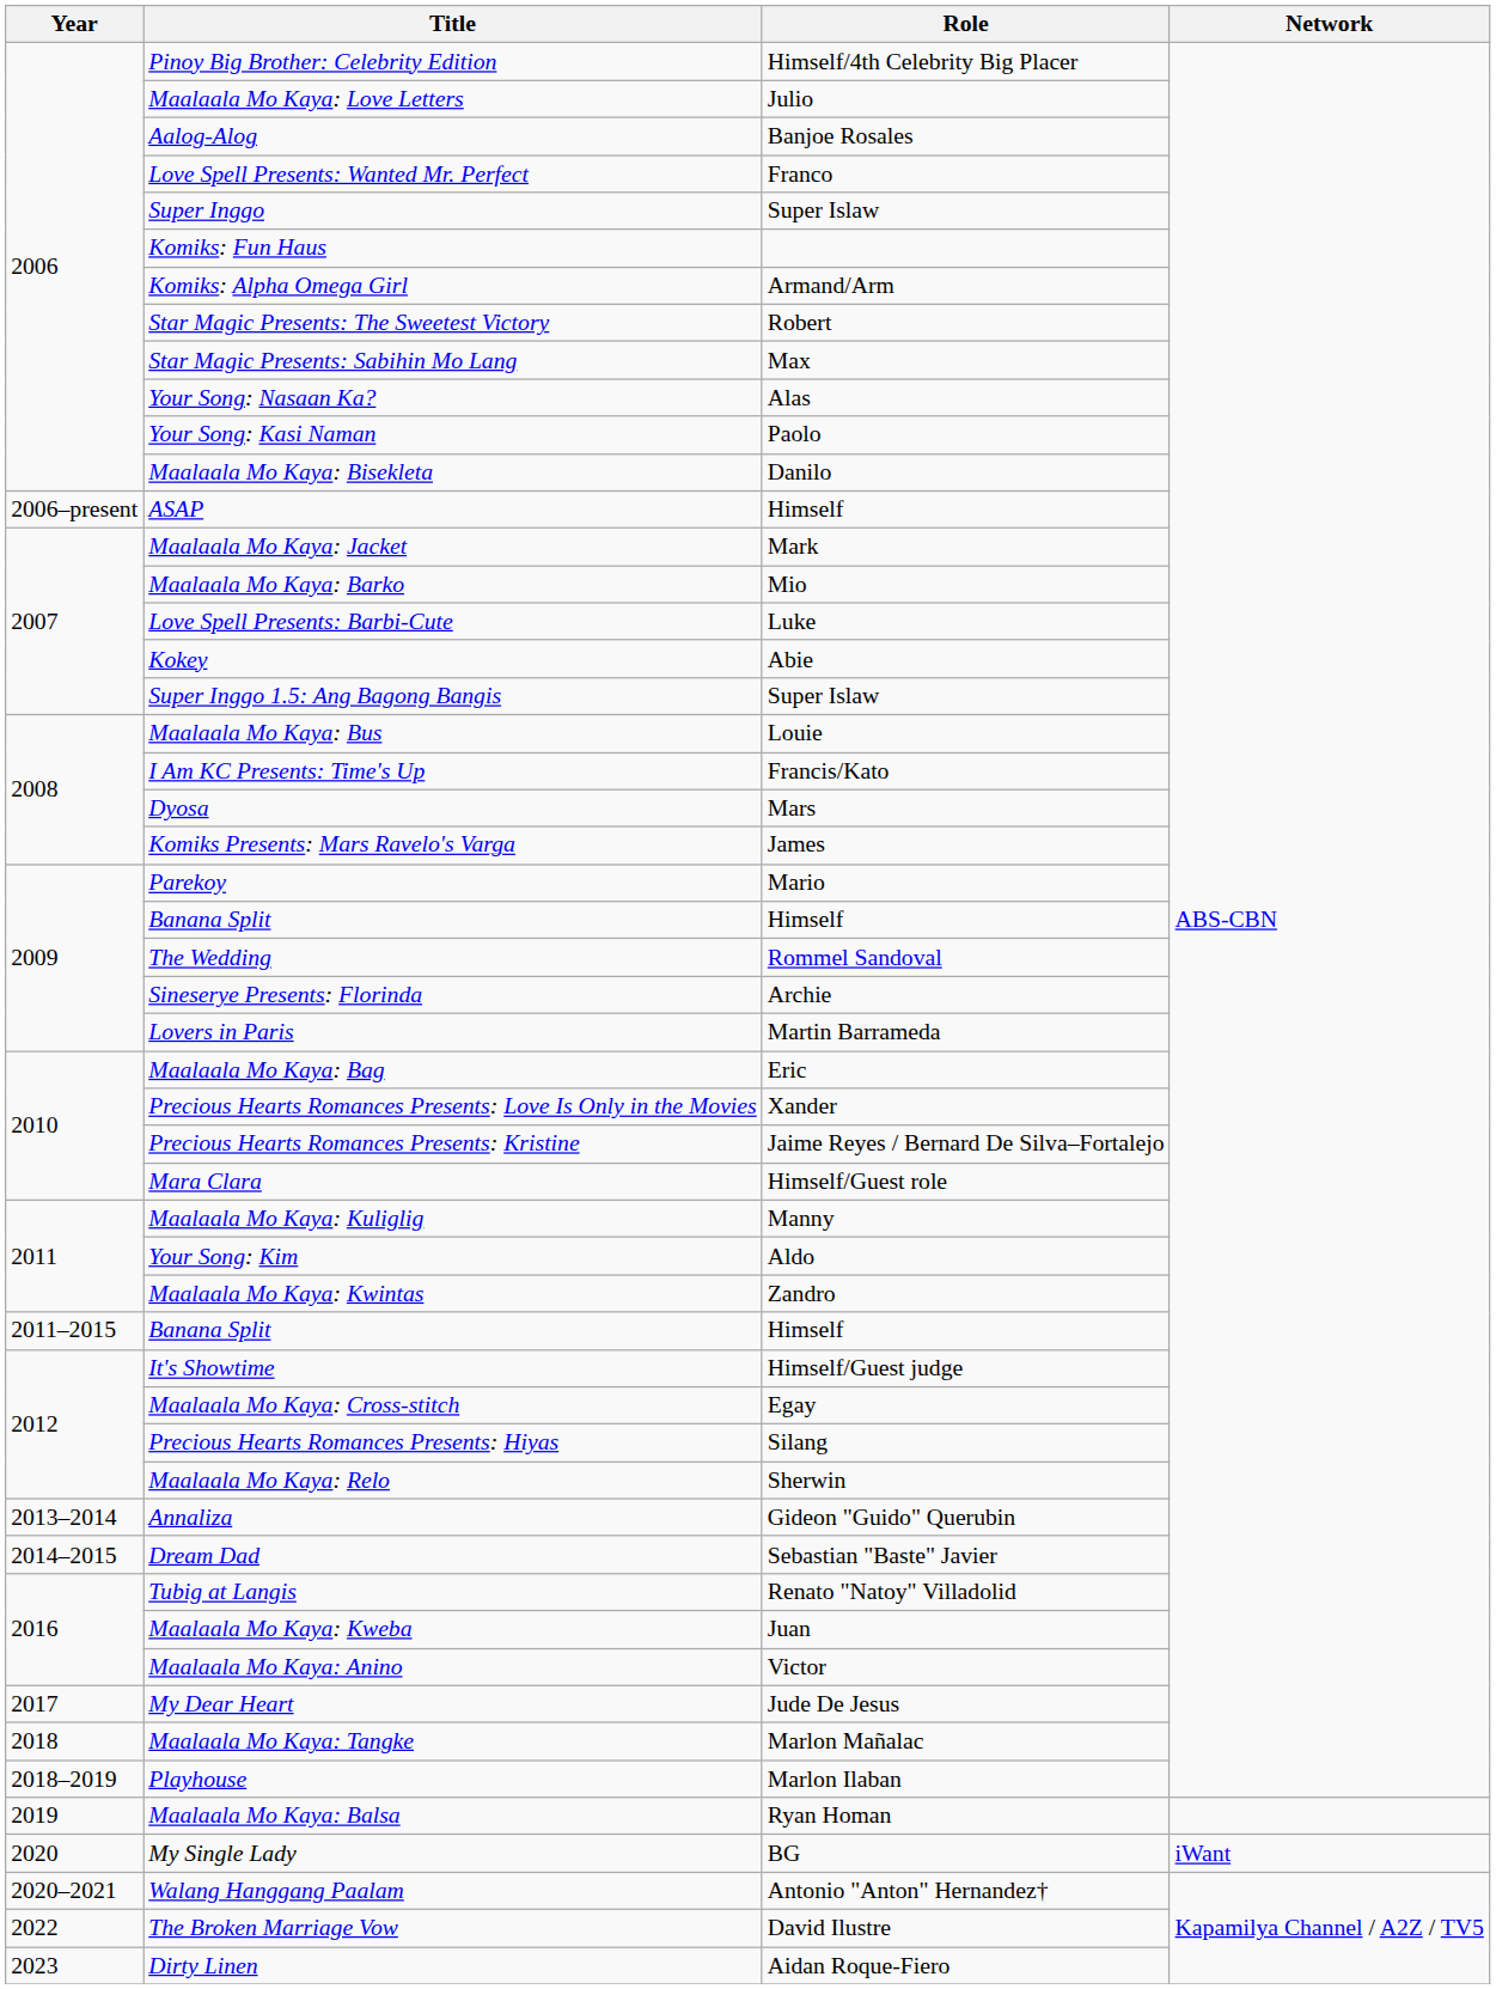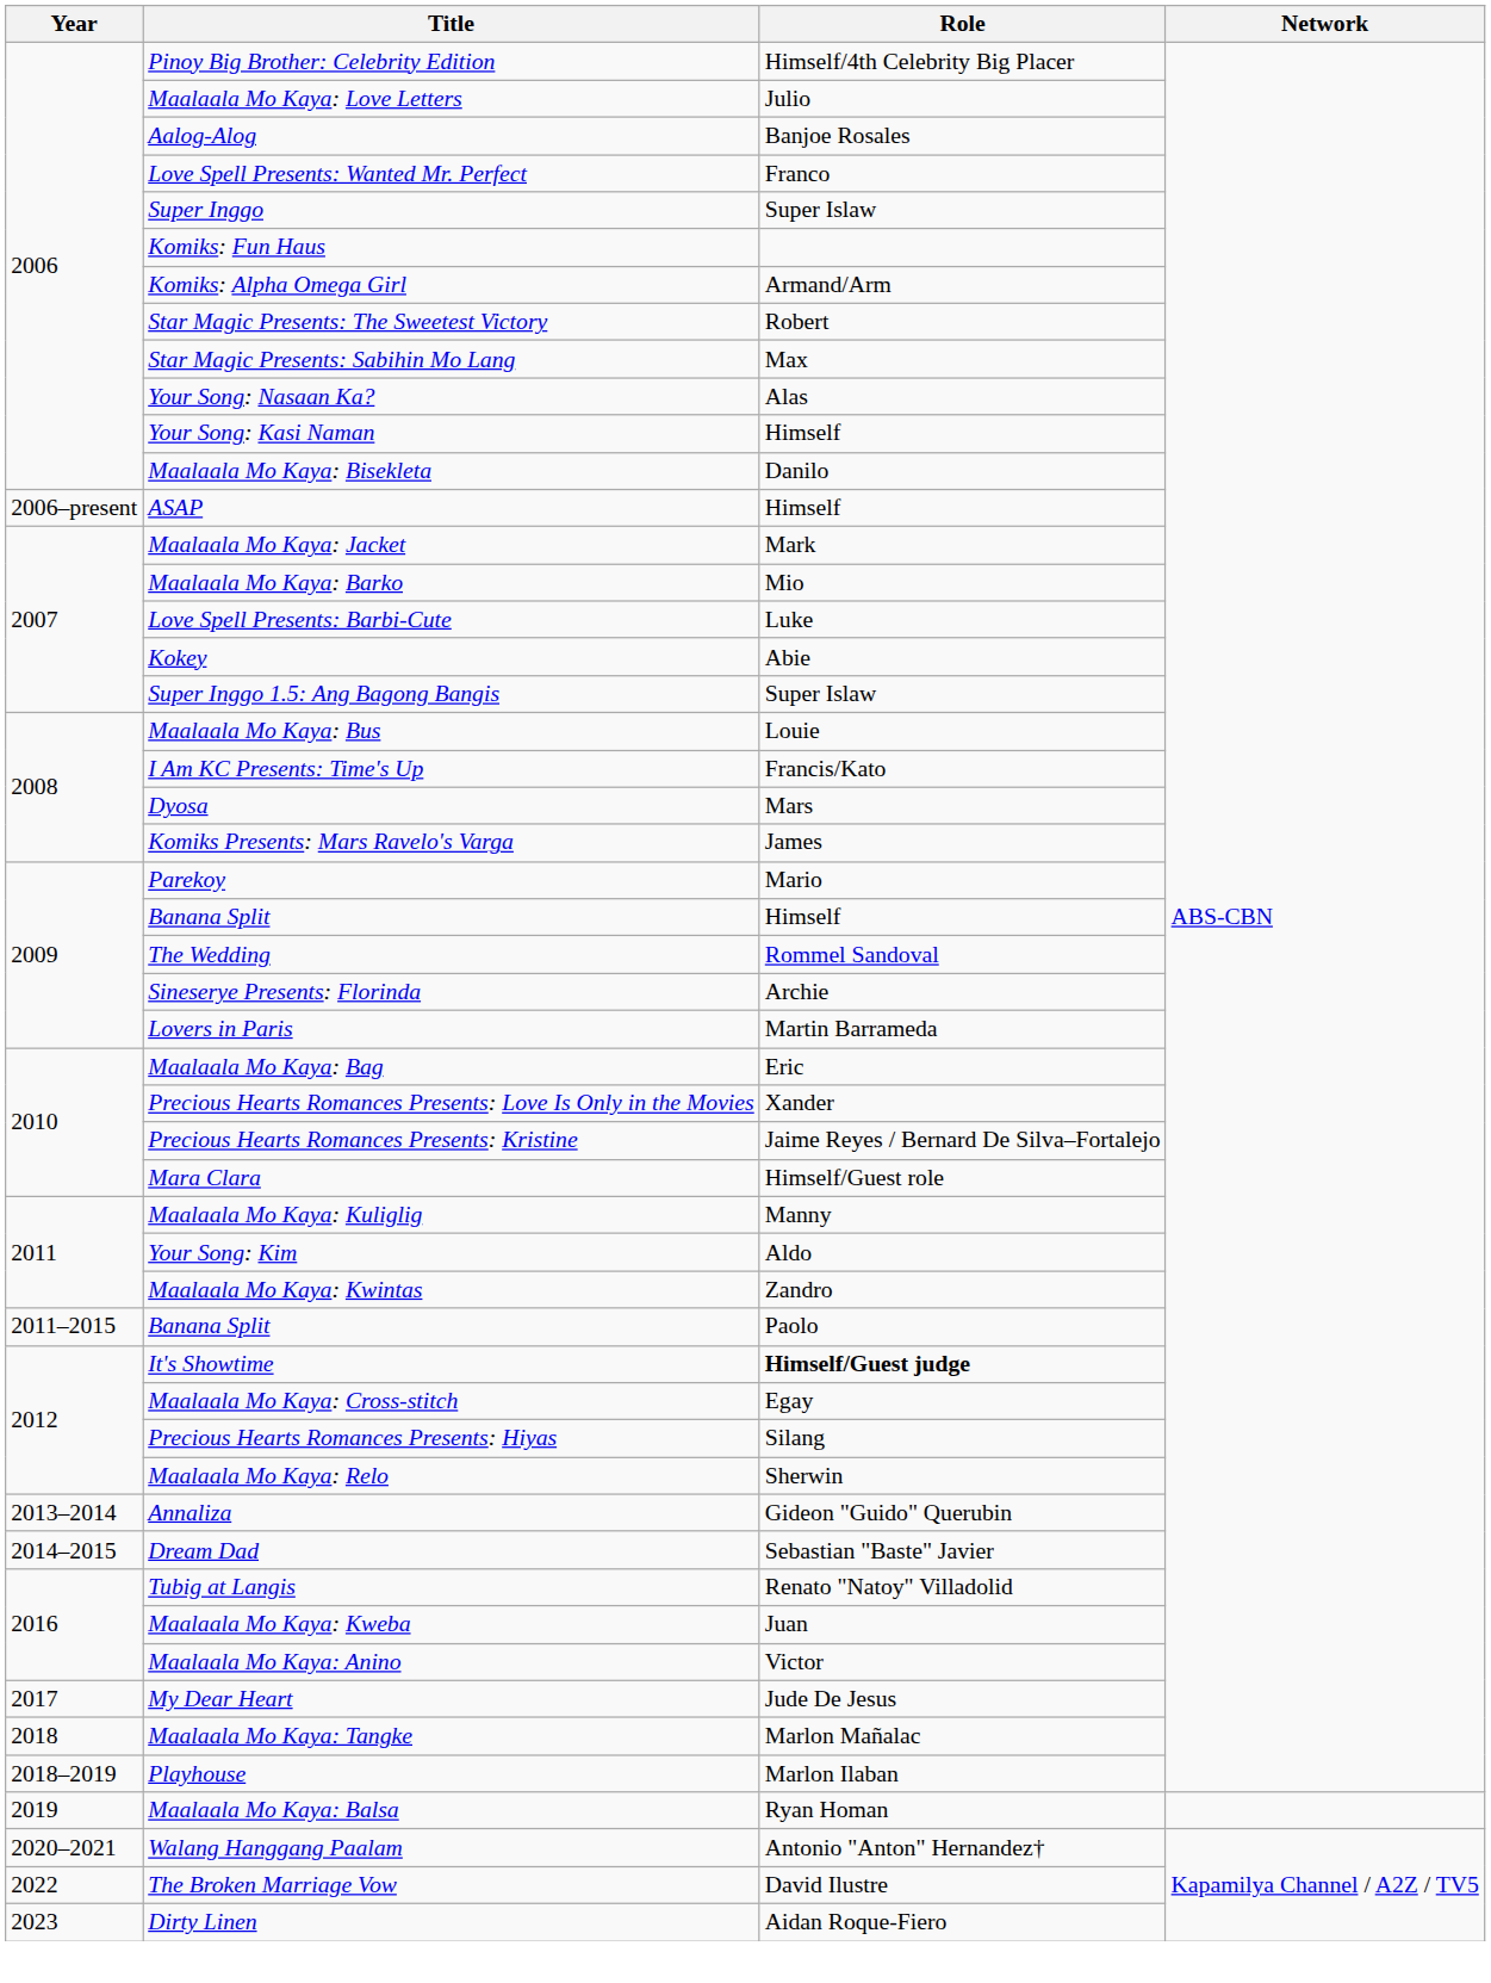 <table class="wikitable sortable">
 <tr>
 <th>Year</th>
 <th>Title</th>
 <th>Role</th>
 <th>Network</th>
 </tr>
 <tr>
 <td rowspan="12">2006</td>
 <td><em><a href='#'>Pinoy Big Brother: Celebrity Edition</a></em></td>
 <td>Himself/4th Celebrity Big Placer</td>
 <td rowspan=47><a href='#'>ABS-CBN</a></td>
 </tr>
 <tr>
 <td><em><a href='#'>Maalaala Mo Kaya</a>: <a href='#'>Love Letters</a></em></td>
 <td>Julio</td>
 </tr>
 <tr>
 <td><em><a href='#'>Aalog-Alog</a></em></td>
 <td>Banjoe Rosales</td>
 </tr>
 <tr>
 <td><em><a href='#'>Love Spell Presents: Wanted Mr. Perfect</a></em></td>
 <td>Franco</td>
 </tr>
 <tr>
 <td><em><a href='#'>Super Inggo</a></em></td>
 <td>Super Islaw</td>
 </tr>
 <tr>
 <td><em><a href='#'>Komiks</a>: <a href='#'>Fun Haus</a></em></td>
 <td></td>
 </tr>
 <tr>
 <td><em><a href='#'>Komiks</a>: <a href='#'>Alpha Omega Girl</a></em></td>
 <td>Armand/Arm</td>
 </tr>
 <tr>
 <td><em><a href='#'>Star Magic Presents: The Sweetest Victory</a></em></td>
 <td>Robert</td>
 </tr>
 <tr>
 <td><em><a href='#'>Star Magic Presents: Sabihin Mo Lang</a></em></td>
 <td>Max</td>
 </tr>
 <tr>
 <td><em><a href='#'>Your Song</a>: <a href='#'>Nasaan Ka?</a></em></td>
 <td>Alas</td>
 </tr>
 <tr>
 <td><em><a href='#'>Your Song</a>: <a href='#'>Kasi Naman</a></em></td>
-<td>Paolo</td>
+<td>Himself</td>
 </tr>
 <tr>
 <td><em><a href='#'>Maalaala Mo Kaya</a>: <a href='#'>Bisekleta</a></em></td>
 <td>Danilo</td>
 </tr>
 <tr>
 <td>2006–present</td>
 <td><em><a href='#'>ASAP</a></em></td>
 <td>Himself</td>
 </tr>
 <tr>
 <td rowspan="5">2007</td>
 <td><em><a href='#'>Maalaala Mo Kaya</a>: <a href='#'>Jacket</a></em></td>
 <td>Mark</td>
 </tr>
 <tr>
 <td><em><a href='#'>Maalaala Mo Kaya</a>: <a href='#'>Barko</a></em></td>
 <td>Mio</td>
 </tr>
 <tr>
 <td><em><a href='#'>Love Spell Presents: Barbi-Cute</a></em></td>
 <td>Luke</td>
 </tr>
 <tr>
 <td><em><a href='#'>Kokey</a></em></td>
 <td>Abie</td>
 </tr>
 <tr>
 <td><em><a href='#'>Super Inggo 1.5: Ang Bagong Bangis</a></em></td>
 <td>Super Islaw</td>
 </tr>
 <tr>
 <td rowspan="4">2008</td>
 <td><em><a href='#'>Maalaala Mo Kaya</a>: <a href='#'>Bus</a></em></td>
 <td>Louie</td>
 </tr>
 <tr>
 <td><em><a href='#'>I Am KC Presents: Time's Up</a></em></td>
 <td>Francis/Kato</td>
 </tr>
 <tr>
 <td><em><a href='#'>Dyosa</a></em></td>
 <td>Mars</td>
 </tr>
 <tr>
 <td><em><a href='#'>Komiks Presents</a>: <a href='#'>Mars Ravelo's Varga</a></em></td>
 <td>James</td>
 </tr>
 <tr>
 <td rowspan="5">2009</td>
 <td><em><a href='#'>Parekoy</a></em></td>
 <td>Mario</td>
 </tr>
 <tr>
 <td><em><a href='#'>Banana Split</a></em></td>
 <td>Himself</td>
 </tr>
 <tr>
 <td><em><a href='#'>The Wedding</a></em></td>
 <td><a href='#'>Rommel Sandoval</a></td>
 </tr>
 <tr>
 <td><em><a href='#'>Sineserye Presents</a>: <a href='#'>Florinda</a></em></td>
 <td>Archie</td>
 </tr>
 <tr>
 <td><em><a href='#'>Lovers in Paris</a></em></td>
 <td>Martin Barrameda</td>
 </tr>
 <tr>
 <td rowspan="4">2010</td>
 <td><em><a href='#'>Maalaala Mo Kaya</a>: <a href='#'>Bag</a></em></td>
 <td>Eric</td>
 </tr>
 <tr>
 <td><em><a href='#'>Precious Hearts Romances Presents</a>: <a href='#'>Love Is Only in the Movies</a></em></td>
 <td>Xander</td>
 </tr>
 <tr>
 <td><em><a href='#'>Precious Hearts Romances Presents</a>: <a href='#'>Kristine</a></em></td>
 <td>Jaime Reyes / Bernard De Silva–Fortalejo</td>
 </tr>
 <tr>
 <td><em><a href='#'>Mara Clara</a></em></td>
 <td>Himself/Guest role</td>
 </tr>
 <tr>
 <td rowspan="3">2011</td>
 <td><em><a href='#'>Maalaala Mo Kaya</a>: <a href='#'>Kuliglig</a></em></td>
 <td>Manny</td>
 </tr>
 <tr>
 <td><em><a href='#'>Your Song</a>: <a href='#'>Kim</a></em></td>
 <td>Aldo</td>
 </tr>
 <tr>
 <td><em><a href='#'>Maalaala Mo Kaya</a>: <a href='#'>Kwintas</a></em></td>
 <td>Zandro</td>
 </tr>
 <tr>
 <td>2011–2015</td>
 <td><em><a href='#'>Banana Split</a></em></td>
-<td>Himself</td>
+<td>Paolo</td>
 </tr>
 <tr>
 <td rowspan="4">2012</td>
 <td><em><a href='#'>It's Showtime</a></em></td>
-<td>Himself/Guest judge</td>
+<td><strong>Himself/Guest judge</strong></td>
 </tr>
 <tr>
 <td><em><a href='#'>Maalaala Mo Kaya</a>: <a href='#'>Cross-stitch</a></em></td>
 <td>Egay</td>
 </tr>
 <tr>
 <td><em><a href='#'>Precious Hearts Romances Presents</a>: <a href='#'>Hiyas</a></em></td>
 <td>Silang</td>
 </tr>
 <tr>
 <td><em><a href='#'>Maalaala Mo Kaya</a>: <a href='#'>Relo</a></em></td>
 <td>Sherwin</td>
 </tr>
 <tr>
 <td>2013–2014</td>
 <td><em><a href='#'>Annaliza</a></em></td>
 <td>Gideon "Guido" Querubin</td>
 </tr>
 <tr>
 <td>2014–2015</td>
 <td><em><a href='#'>Dream Dad</a></em></td>
 <td>Sebastian "Baste" Javier</td>
 </tr>
 <tr>
 <td rowspan="3">2016</td>
 <td><em><a href='#'>Tubig at Langis</a></em></td>
 <td>Renato "Natoy" Villadolid</td>
 </tr>
 <tr>
 <td><em><a href='#'>Maalaala Mo Kaya</a>: <a href='#'>Kweba</a></em></td>
 <td>Juan</td>
 </tr>
 <tr>
 <td><em><a href='#'>Maalaala Mo Kaya: Anino</a></em></td>
 <td>Victor</td>
 </tr>
 <tr>
 <td>2017</td>
 <td><em><a href='#'>My Dear Heart</a></em></td>
 <td>Jude De Jesus</td>
 </tr>
 <tr>
 <td>2018</td>
 <td><em><a href='#'>Maalaala Mo Kaya: Tangke</a></em></td>
 <td>Marlon Mañalac</td>
 </tr>
 <tr>
 <td>2018–2019</td>
 <td><em><a href='#'>Playhouse</a></em></td>
 <td>Marlon Ilaban</td>
 </tr>
 <tr>
 <td>2019</td>
 <td><em><a href='#'>Maalaala Mo Kaya: Balsa</a></em></td>
 <td>Ryan Homan</td>
 </tr>
 <tr>
-<td>2020</td>
-<td><em>My Single Lady</em></td>
-<td>BG</td>
-<td><a href='#'>iWant</a></td>
-</tr>
-<tr>
 <td>2020–2021</td>
 <td><em><a href='#'>Walang Hanggang Paalam</a></em></td>
 <td>Antonio "Anton" Hernandez†</td>
 <td rowspan="3"><a href='#'>Kapamilya Channel</a> / <a href='#'>A2Z</a> / <a href='#'>TV5</a></td>
 </tr>
 <tr>
 <td>2022</td>
 <td><em><a href='#'>The Broken Marriage Vow</a></em></td>
 <td>David Ilustre</td>
 </tr>
 <tr>
 <td>2023</td>
 <td><em><a href='#'>Dirty Linen</a></td>
 <td>Aidan Roque-Fiero</td>
 </tr>
 </table>
